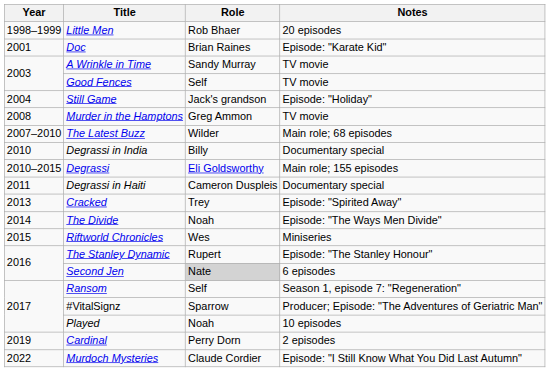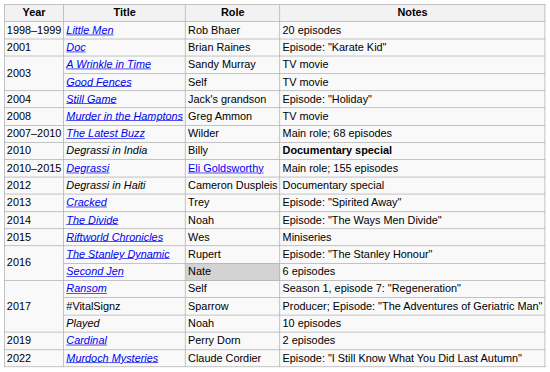 <table class="wikitable sortable">
 <tr>
 <th>Year</th>
 <th>Title</th>
 <th>Role</th>
 <th class="unsortable">Notes</th>
 </tr>
 <tr>
 <td>1998–1999</td>
 <td><em><a href='#'>Little Men</a></em></td>
 <td>Rob Bhaer</td>
 <td>20 episodes</td>
 </tr>
 <tr>
 <td>2001</td>
 <td><em><a href='#'>Doc</a></em></td>
 <td>Brian Raines</td>
 <td>Episode: "Karate Kid"</td>
 </tr>
 <tr>
 <td rowspan="2">2003</td>
 <td data-sort-value="Wrinkle in Time, A"><em><a href='#'>A Wrinkle in Time</a> </em></td>
 <td>Sandy Murray</td>
 <td>TV movie</td>
 </tr>
 <tr>
 <td><em><a href='#'>Good Fences</a></em></td>
 <td>Self</td>
 <td>TV movie</td>
 </tr>
 <tr>
 <td>2004</td>
 <td><em><a href='#'>Still Game</a> </em></td>
 <td>Jack's grandson</td>
 <td>Episode: "Holiday"</td>
 </tr>
 <tr>
 <td>2008</td>
 <td><em><a href='#'>Murder in the Hamptons</a></em></td>
 <td>Greg Ammon</td>
 <td>TV movie</td>
 </tr>
 <tr>
 <td>2007–2010</td>
 <td data-sort-value="Latest Buzz, The"><em><a href='#'>The Latest Buzz</a></em></td>
 <td>Wilder</td>
 <td>Main role; 68 episodes</td>
 </tr>
 <tr>
 <td>2010</td>
 <td><em>Degrassi in India</em></td>
 <td>Billy</td>
-<td>Documentary special</td>
+<td><strong>Documentary special</strong></td>
 </tr>
 <tr>
 <td>2010–2015</td>
 <td><em><a href='#'>Degrassi</a></em></td>
 <td><a href='#'>Eli Goldsworthy</a></td>
 <td>Main role; 155 episodes</td>
 </tr>
 <tr>
-<td>2011</td>
+<td>2012</td>
 <td><em>Degrassi in Haiti</em></td>
 <td>Cameron Duspleis</td>
 <td>Documentary special</td>
 </tr>
 <tr>
 <td>2013</td>
 <td><em><a href='#'>Cracked</a></em></td>
 <td>Trey</td>
 <td>Episode: "Spirited Away"</td>
 </tr>
 <tr>
 <td>2014</td>
 <td data-sort-value="Divide, The"><em><a href='#'>The Divide</a></em></td>
 <td>Noah</td>
 <td>Episode: "The Ways Men Divide"</td>
 </tr>
 <tr>
 <td>2015</td>
 <td><em><a href='#'>Riftworld Chronicles</a></em></td>
 <td>Wes</td>
 <td>Miniseries</td>
 </tr>
 <tr>
 <td rowspan=2>2016</td>
 <td data-sort-value="Stanley Dynamic, The"><em><a href='#'>The Stanley Dynamic</a></em></td>
 <td>Rupert</td>
 <td>Episode: "The Stanley Honour"</td>
 </tr>
 <tr>
 <td><em><a href='#'>Second Jen</a></em></td>
 <td style="background: lightgrey;">Nate</td>
 <td>6 episodes</td>
 </tr>
 <tr>
 <td rowspan=3>2017</td>
 <td><em><a href='#'>Ransom</a></em></td>
 <td>Self</td>
 <td>Season 1, episode 7: "Regeneration"</td>
 </tr>
 <tr>
 <td>#VitalSignz</td>
 <td>Sparrow</td>
 <td>Producer; Episode: "The Adventures of Geriatric Man"</td>
 </tr>
 <tr>
 <td><em>Played</em></td>
 <td>Noah</td>
 <td>10 episodes</td>
 </tr>
 <tr>
 <td>2019</td>
 <td><em><a href='#'>Cardinal</a></em></td>
 <td>Perry Dorn</td>
 <td>2 episodes</td>
 </tr>
 <tr>
 <td>2022</td>
 <td><em><a href='#'>Murdoch Mysteries</a></em></td>
 <td>Claude Cordier</td>
 <td>Episode: "I Still Know What You Did Last Autumn"</td>
 </tr>
 </table>
